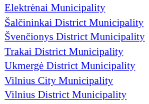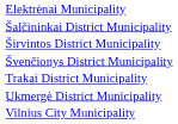 <table>
 <tr>
 <td></td>
 <td><a href='#'>Elektrėnai Municipality</a></td>
 </tr>
 <tr>
 <td></td>
 <td><a href='#'>Šalčininkai District Municipality</a></td>
+</tr>
+<tr>
+<td></td>
+<td><a href='#'>Širvintos District Municipality</a></td>
 </tr>
 <tr>
 <td></td>
 <td><a href='#'>Švenčionys District Municipality</a></td>
 </tr>
 <tr>
 <td></td>
 <td><a href='#'>Trakai District Municipality</a></td>
 </tr>
 <tr>
 <td></td>
 <td><a href='#'>Ukmergė District Municipality</a></td>
 </tr>
 <tr>
 <td></td>
 <td><a href='#'>Vilnius City Municipality</a></td>
 </tr>
-<tr>
-<td></td>
-<td><a href='#'>Vilnius District Municipality</a></td>
-</tr>
 </table>
